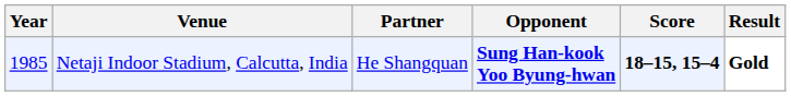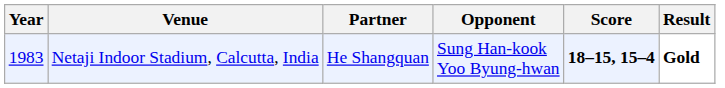 <table class="sortable wikitable" style="font-size: 90%;">
 <tr>
 <th>Year</th>
 <th>Venue</th>
 <th>Partner</th>
 <th>Opponent</th>
 <th>Score</th>
 <th>Result</th>
 </tr>
 <tr style="background:#ECF2FF">
-<td align="center"><a href='#'>1985</a></td>
+<td align="center"><a href='#'>1983</a></td>
 <td align="left"><a href='#'>Netaji Indoor Stadium</a>, <a href='#'>Calcutta</a>, <a href='#'>India</a></td>
 <td align="left"> <a href='#'>He Shangquan</a></td>
-<td align="left"><strong> <a href='#'>Sung Han-kook</a><br>  <a href='#'>Yoo Byung-hwan</a></strong></td>
+<td align="left"> <a href='#'>Sung Han-kook</a><br>  <a href='#'>Yoo Byung-hwan</a></td>
 <td align="left"><strong>18–15, 15–4</strong></td>
 <td style="text-align:left; background: white"> <strong>Gold</strong></td>
 </tr>
 </table>
